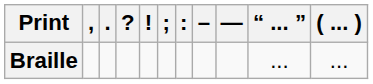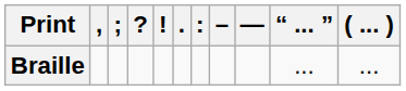 <table class="wikitable" style="line-height: 1.2">
 <tr align=center>
 <th>Print</th>
 <th>,</th>
-<th>.</th>
+<th>;</th>
 <th>?</th>
 <th>!</th>
-<th>;</th>
+<th>.</th>
 <th>:</th>
 <th>–</th>
 <th>—</th>
 <th>“ ... ”</th>
 <th>( ... )</th>
 </tr>
 <tr align=center>
 <th>Braille</th>
 <td></td>
 <td></td>
 <td></td>
 <td></td>
 <td></td>
 <td></td>
 <td></td>
 <td></td>
 <td>...</td>
 <td>...</td>
 </tr>
 </table>
